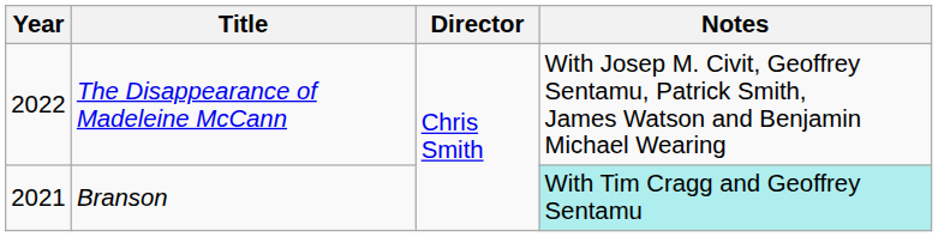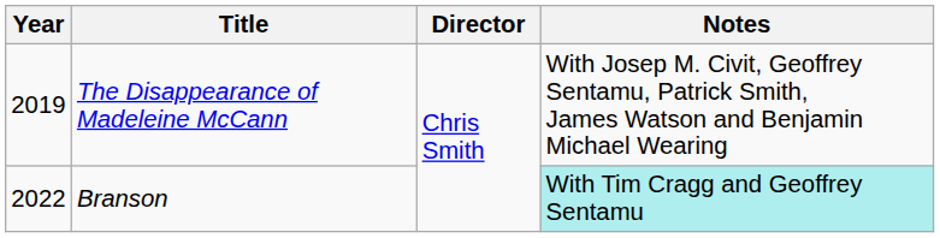 <table class="wikitable">
 <tr>
 <th>Year</th>
 <th>Title</th>
 <th>Director</th>
 <th>Notes</th>
 </tr>
 <tr>
-<td>2022</td>
+<td>2019</td>
 <td><em><a href='#'>The Disappearance of Madeleine McCann</a></em></td>
 <td rowspan=2><a href='#'>Chris Smith</a></td>
 <td>With Josep M. Civit, Geoffrey Sentamu, Patrick Smith,<br>James Watson and Benjamin Michael Wearing</td>
 </tr>
 <tr>
-<td>2021</td>
+<td>2022</td>
 <td><em>Branson</em></td>
 <td style="background: paleturquoise;">With Tim Cragg and Geoffrey Sentamu</td>
 </tr>
 </table>
